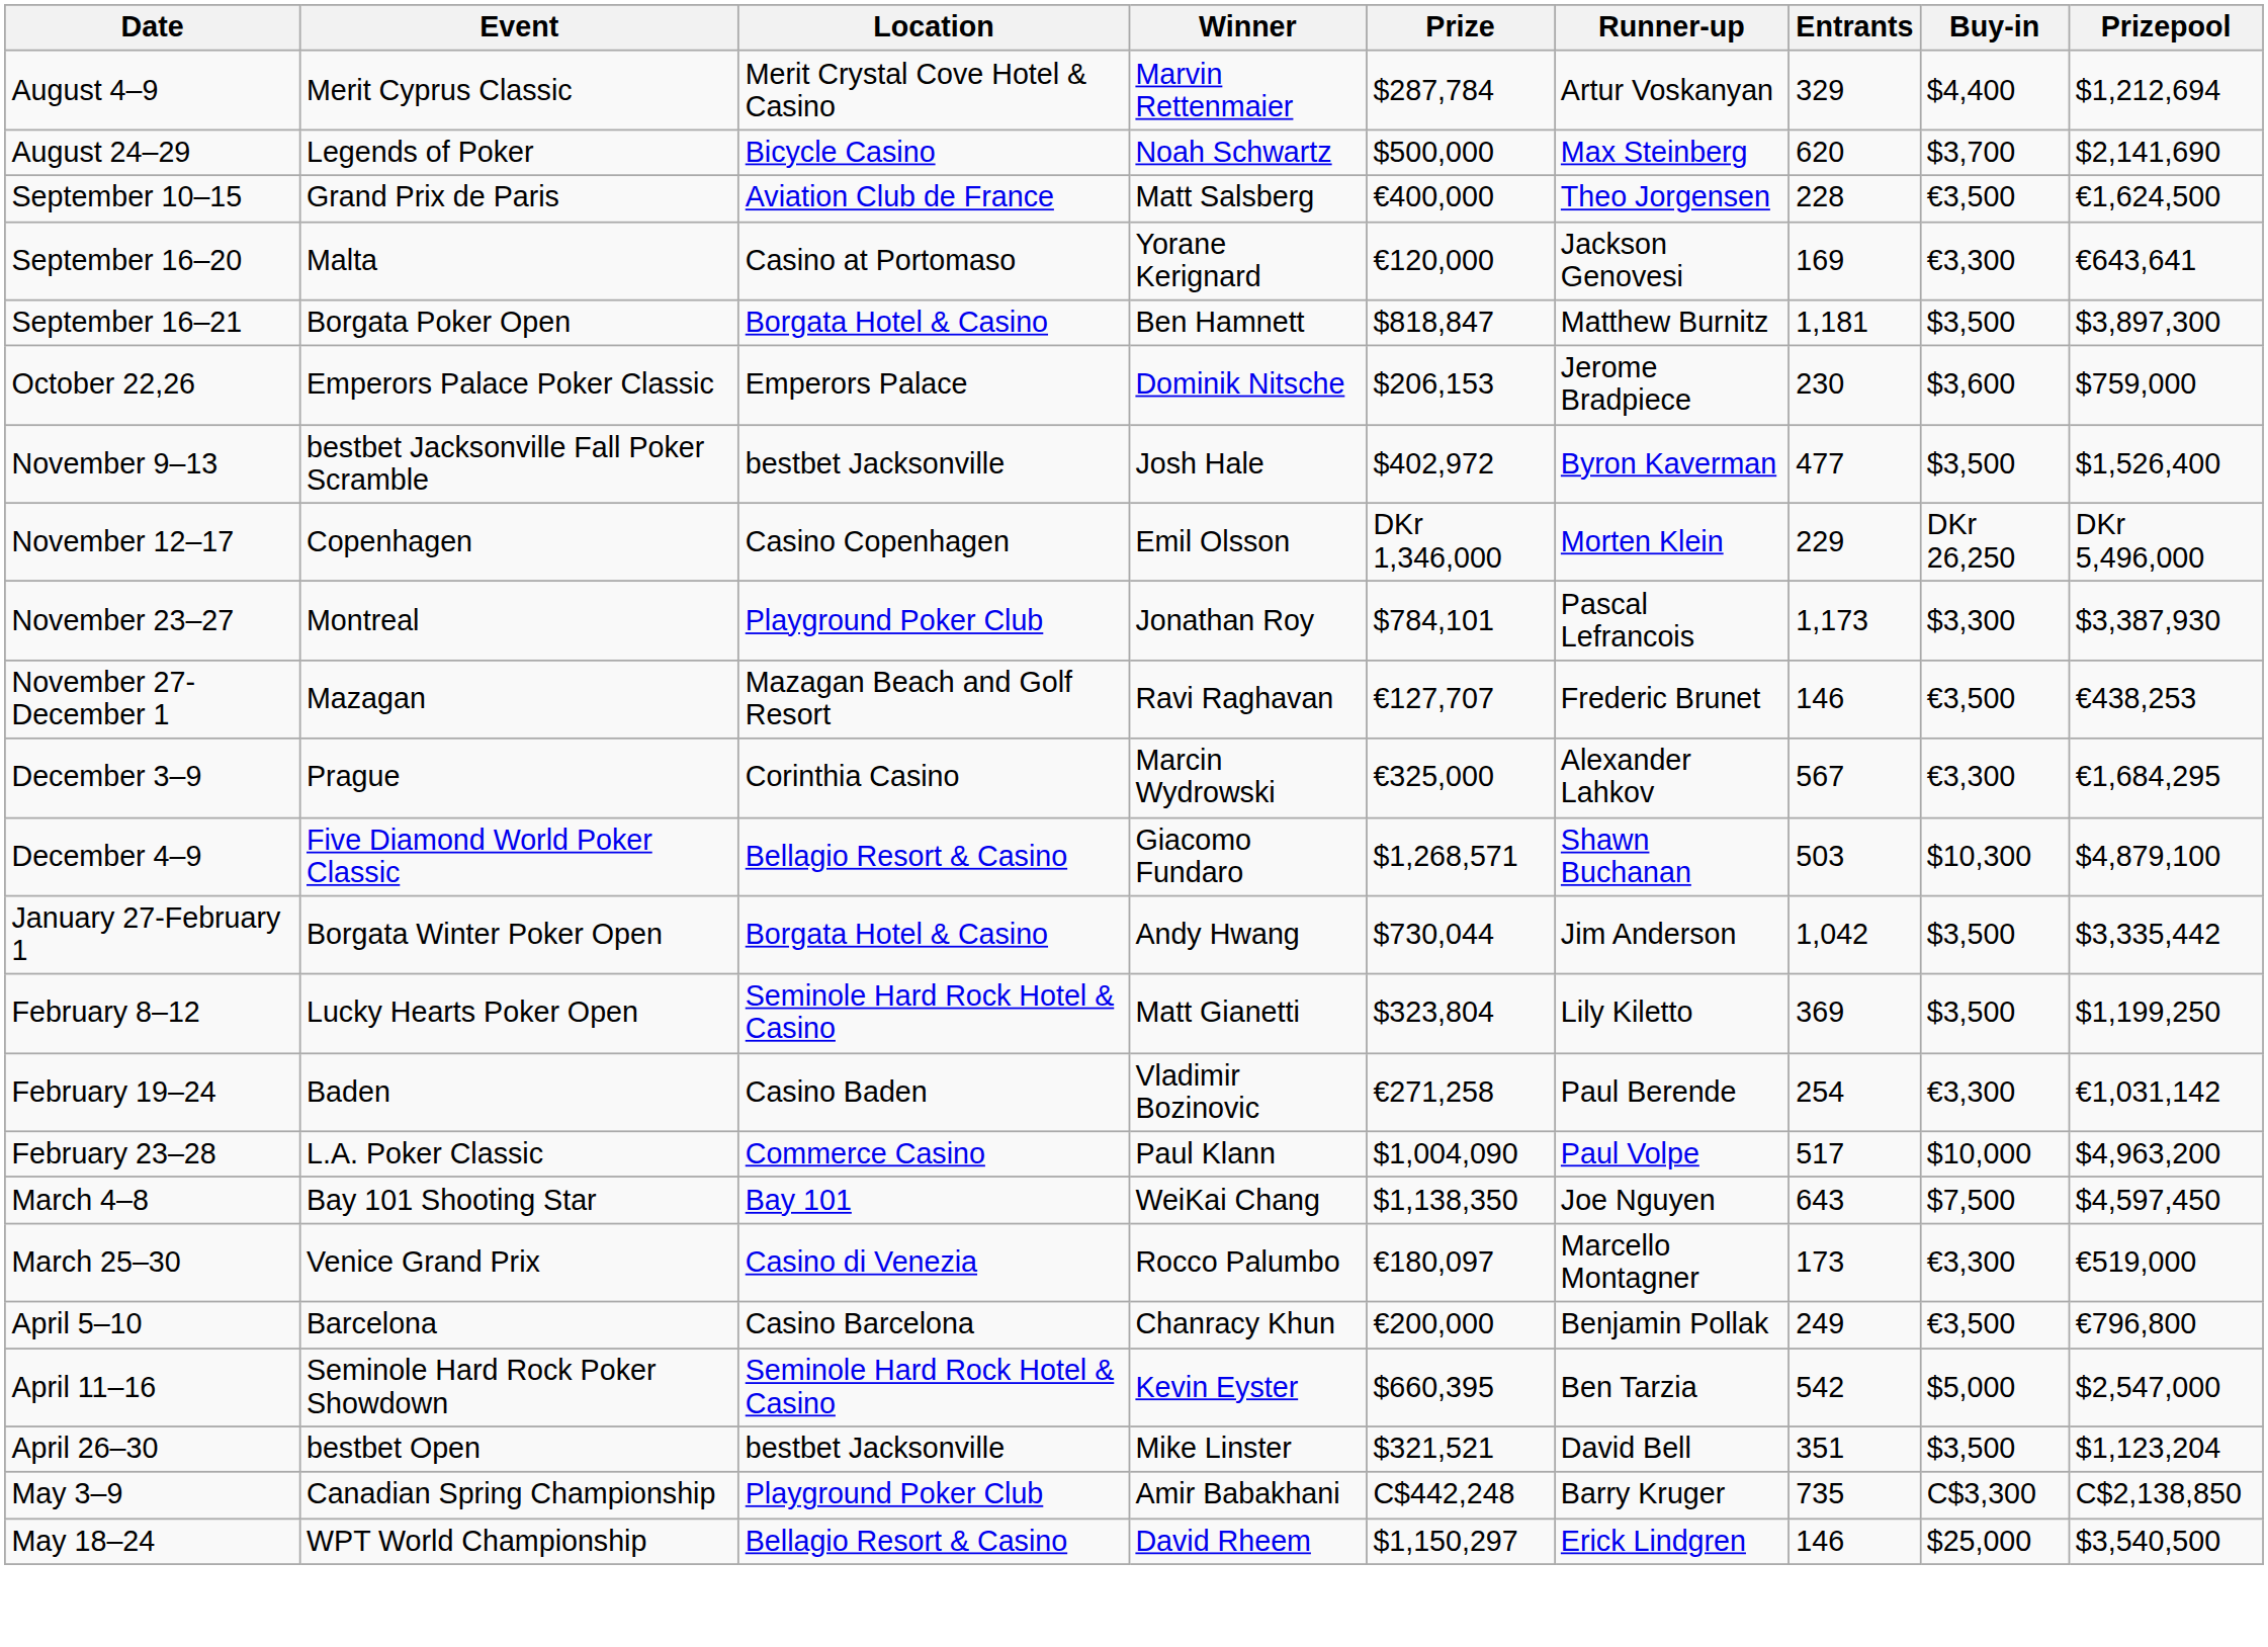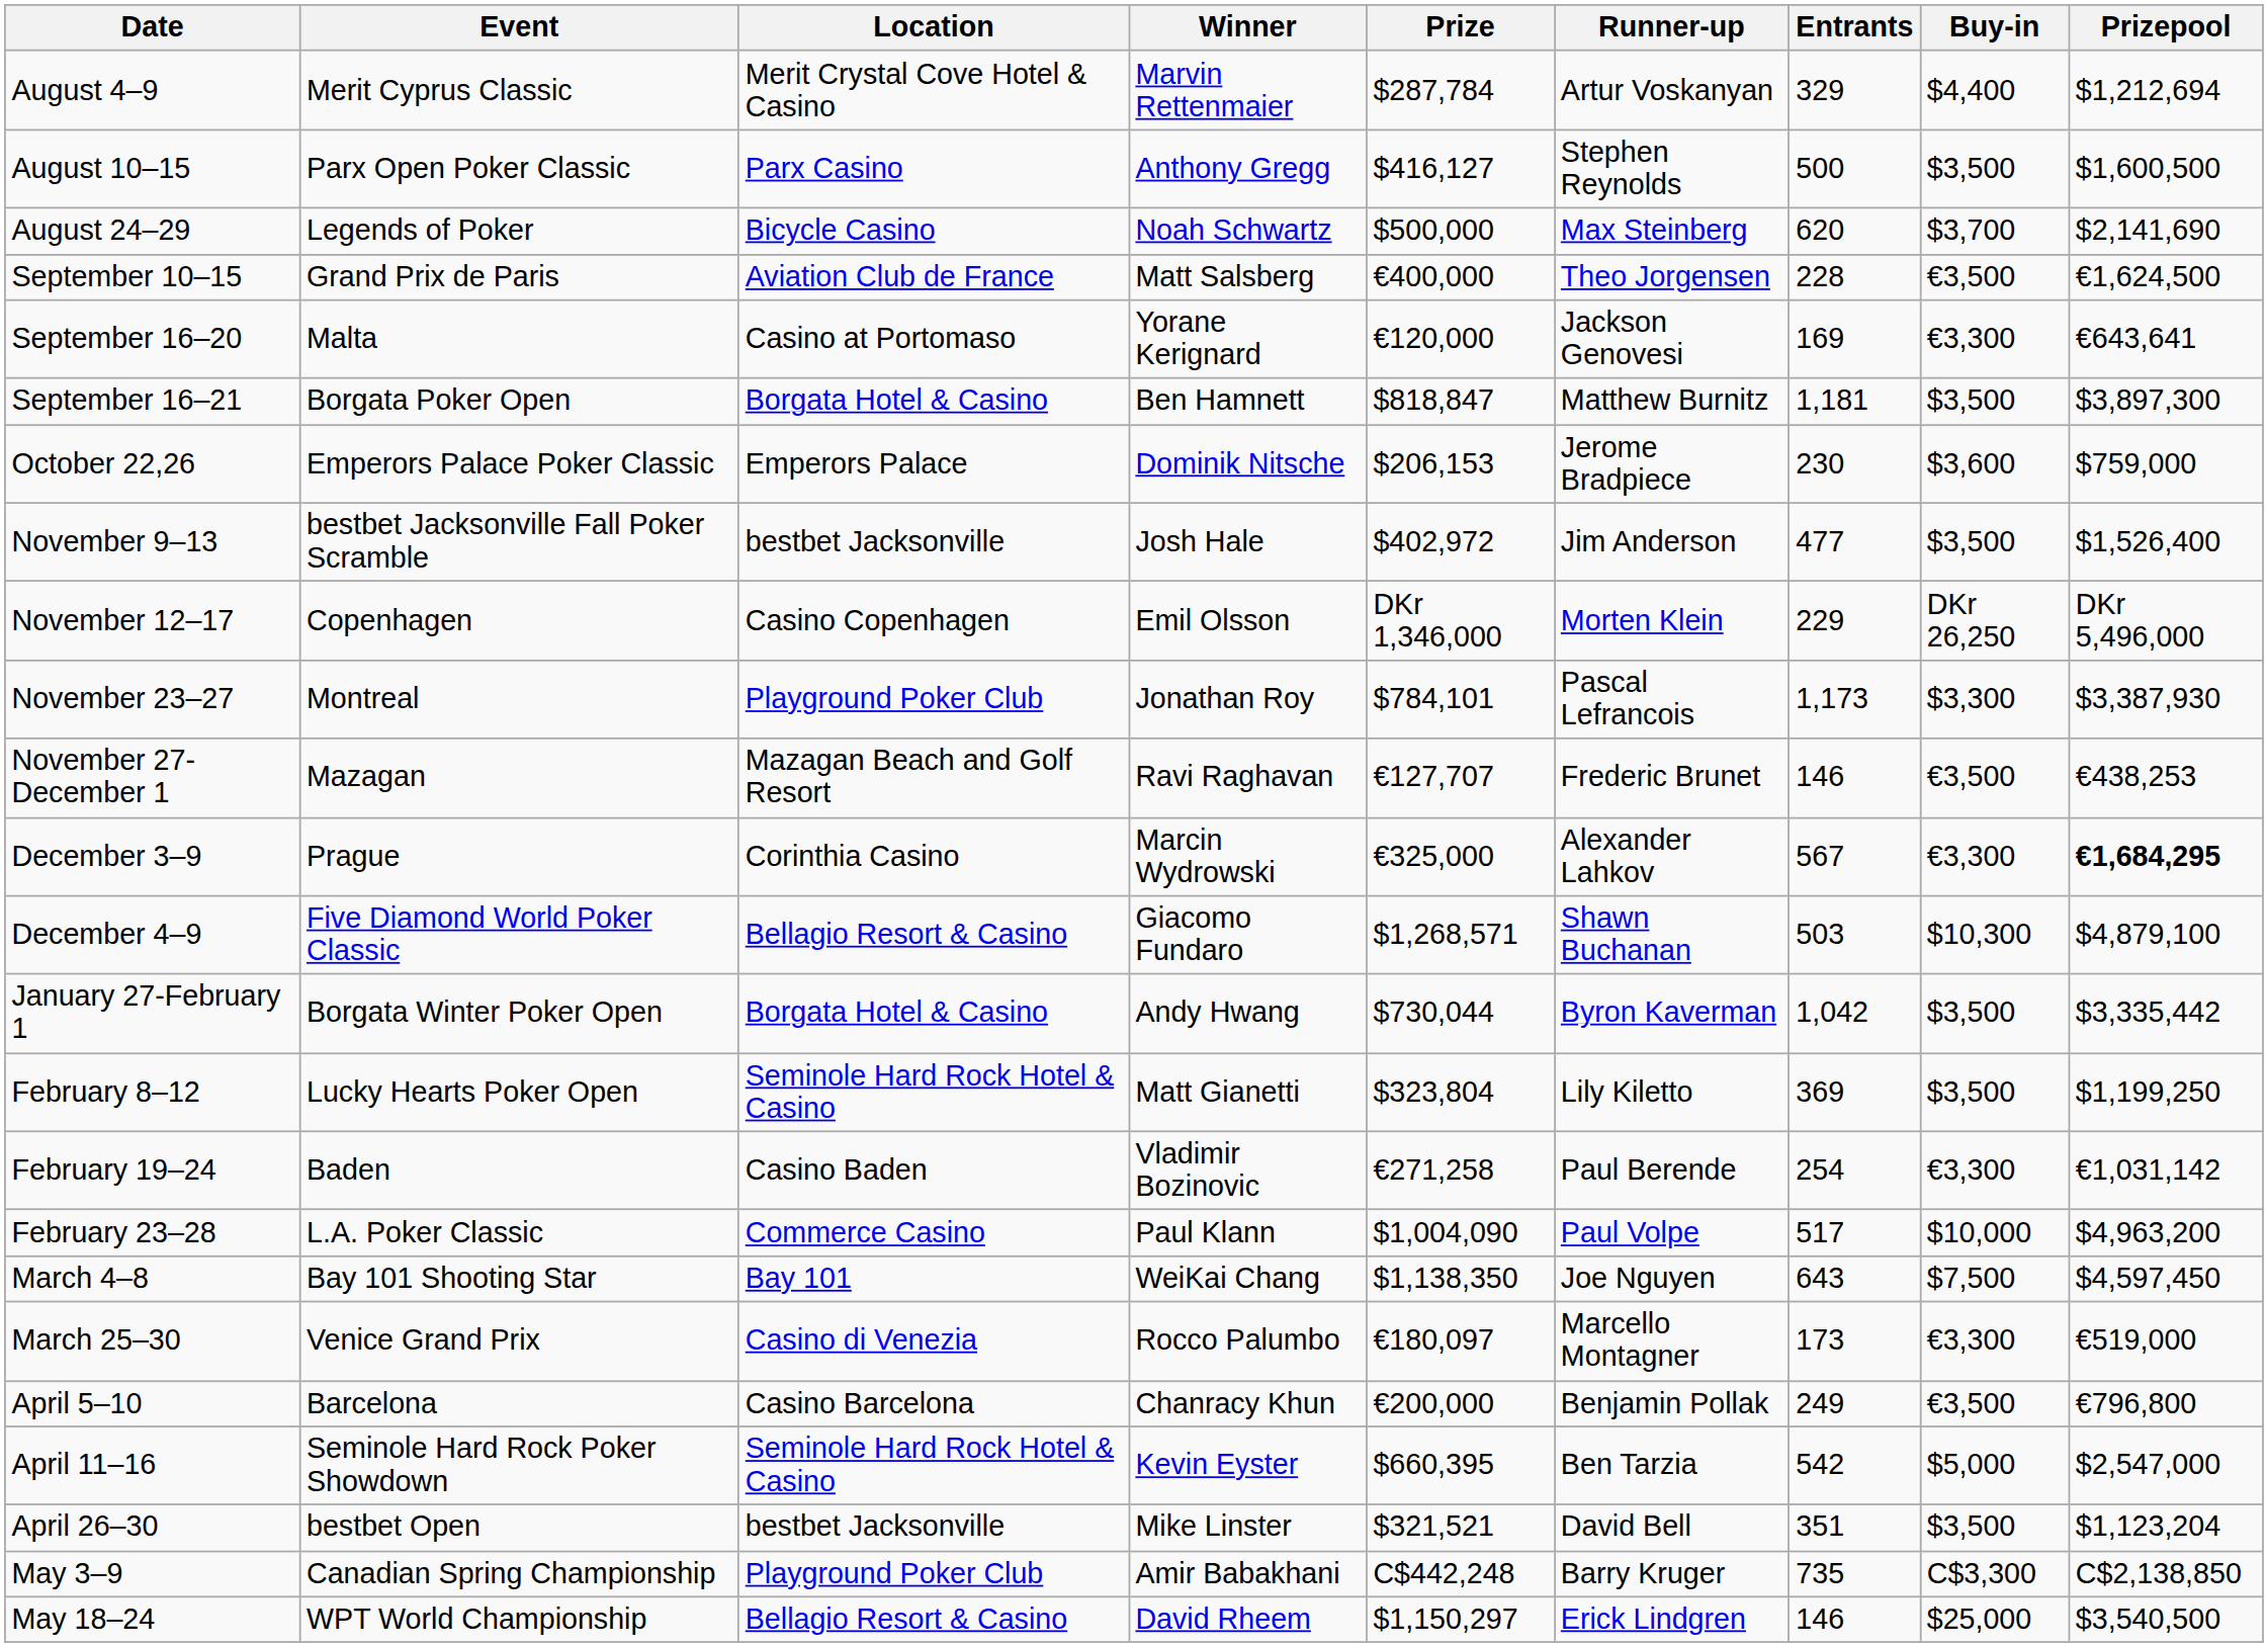 <table class="wikitable">
 <tr>
 <th>Date</th>
 <th>Event</th>
 <th>Location</th>
 <th>Winner</th>
 <th>Prize</th>
 <th>Runner-up</th>
 <th>Entrants</th>
 <th>Buy-in</th>
 <th>Prizepool</th>
 </tr>
 <tr>
 <td>August 4–9</td>
 <td>Merit Cyprus Classic</td>
 <td>Merit Crystal Cove Hotel & Casino</td>
 <td><a href='#'>Marvin Rettenmaier</a></td>
 <td>$287,784</td>
 <td>Artur Voskanyan</td>
 <td>329</td>
 <td>$4,400</td>
 <td>$1,212,694</td>
+</tr>
+<tr>
+<td>August 10–15</td>
+<td>Parx Open Poker Classic</td>
+<td><a href='#'>Parx Casino</a></td>
+<td><a href='#'>Anthony Gregg</a></td>
+<td>$416,127</td>
+<td>Stephen Reynolds</td>
+<td>500</td>
+<td>$3,500</td>
+<td>$1,600,500</td>
 </tr>
 <tr>
 <td>August 24–29</td>
 <td>Legends of Poker</td>
 <td><a href='#'>Bicycle Casino</a></td>
 <td><a href='#'>Noah Schwartz</a></td>
 <td>$500,000</td>
 <td><a href='#'>Max Steinberg</a></td>
 <td>620</td>
 <td>$3,700</td>
 <td>$2,141,690</td>
 </tr>
 <tr>
 <td>September 10–15</td>
 <td>Grand Prix de Paris</td>
 <td><a href='#'>Aviation Club de France</a></td>
 <td>Matt Salsberg</td>
 <td>€400,000</td>
 <td><a href='#'>Theo Jorgensen</a></td>
 <td>228</td>
 <td>€3,500</td>
 <td>€1,624,500</td>
 </tr>
 <tr>
 <td>September 16–20</td>
 <td>Malta</td>
 <td>Casino at Portomaso</td>
 <td>Yorane Kerignard</td>
 <td>€120,000</td>
 <td>Jackson Genovesi</td>
 <td>169</td>
 <td>€3,300</td>
 <td>€643,641</td>
 </tr>
 <tr>
 <td>September 16–21</td>
 <td>Borgata Poker Open</td>
 <td><a href='#'>Borgata Hotel & Casino</a></td>
 <td>Ben Hamnett</td>
 <td>$818,847</td>
 <td>Matthew Burnitz</td>
 <td>1,181</td>
 <td>$3,500</td>
 <td>$3,897,300</td>
 </tr>
 <tr>
 <td>October 22,26</td>
 <td>Emperors Palace Poker Classic</td>
 <td>Emperors Palace</td>
 <td><a href='#'>Dominik Nitsche</a></td>
 <td>$206,153</td>
 <td>Jerome Bradpiece</td>
 <td>230</td>
 <td>$3,600</td>
 <td>$759,000</td>
 </tr>
 <tr>
 <td>November 9–13</td>
 <td>bestbet Jacksonville Fall Poker Scramble</td>
 <td>bestbet Jacksonville</td>
 <td>Josh Hale</td>
 <td>$402,972</td>
-<td><a href='#'>Byron Kaverman</a></td>
+<td>Jim Anderson</td>
 <td>477</td>
 <td>$3,500</td>
 <td>$1,526,400</td>
 </tr>
 <tr>
 <td>November 12–17</td>
 <td>Copenhagen</td>
 <td>Casino Copenhagen</td>
 <td>Emil Olsson</td>
 <td>DKr 1,346,000</td>
 <td><a href='#'>Morten Klein</a></td>
 <td>229</td>
 <td>DKr 26,250</td>
 <td>DKr 5,496,000</td>
 </tr>
 <tr>
 <td>November 23–27</td>
 <td>Montreal</td>
 <td><a href='#'>Playground Poker Club</a></td>
 <td>Jonathan Roy</td>
 <td>$784,101</td>
 <td>Pascal Lefrancois</td>
 <td>1,173</td>
 <td>$3,300</td>
 <td>$3,387,930</td>
 </tr>
 <tr>
 <td>November 27-December 1</td>
 <td>Mazagan</td>
 <td>Mazagan Beach and Golf Resort</td>
 <td>Ravi Raghavan</td>
 <td>€127,707</td>
 <td>Frederic Brunet</td>
 <td>146</td>
 <td>€3,500</td>
 <td>€438,253</td>
 </tr>
 <tr>
 <td>December 3–9</td>
 <td>Prague</td>
 <td>Corinthia Casino</td>
 <td>Marcin Wydrowski</td>
 <td>€325,000</td>
 <td>Alexander Lahkov</td>
 <td>567</td>
 <td>€3,300</td>
-<td>€1,684,295</td>
+<td><strong>€1,684,295</strong></td>
 </tr>
 <tr>
 <td>December 4–9</td>
 <td><a href='#'>Five Diamond World Poker Classic</a></td>
 <td><a href='#'>Bellagio Resort & Casino</a></td>
 <td>Giacomo Fundaro</td>
 <td>$1,268,571</td>
 <td><a href='#'>Shawn Buchanan</a></td>
 <td>503</td>
 <td>$10,300</td>
 <td>$4,879,100</td>
 </tr>
 <tr>
 <td>January 27-February 1</td>
 <td>Borgata Winter Poker Open</td>
 <td><a href='#'>Borgata Hotel & Casino</a></td>
 <td>Andy Hwang</td>
 <td>$730,044</td>
-<td>Jim Anderson</td>
+<td><a href='#'>Byron Kaverman</a></td>
 <td>1,042</td>
 <td>$3,500</td>
 <td>$3,335,442</td>
 </tr>
 <tr>
 <td>February 8–12</td>
 <td>Lucky Hearts Poker Open</td>
 <td><a href='#'>Seminole Hard Rock Hotel & Casino</a></td>
 <td>Matt Gianetti</td>
 <td>$323,804</td>
 <td>Lily Kiletto</td>
 <td>369</td>
 <td>$3,500</td>
 <td>$1,199,250</td>
 </tr>
 <tr>
 <td>February 19–24</td>
 <td>Baden</td>
 <td>Casino Baden</td>
 <td>Vladimir Bozinovic</td>
 <td>€271,258</td>
 <td>Paul Berende</td>
 <td>254</td>
 <td>€3,300</td>
 <td>€1,031,142</td>
 </tr>
 <tr>
 <td>February 23–28</td>
 <td>L.A. Poker Classic</td>
 <td><a href='#'>Commerce Casino</a></td>
 <td>Paul Klann</td>
 <td>$1,004,090</td>
 <td><a href='#'>Paul Volpe</a></td>
 <td>517</td>
 <td>$10,000</td>
 <td>$4,963,200</td>
 </tr>
 <tr>
 <td>March 4–8</td>
 <td>Bay 101 Shooting Star</td>
 <td><a href='#'>Bay 101</a></td>
 <td>WeiKai Chang</td>
 <td>$1,138,350</td>
 <td>Joe Nguyen</td>
 <td>643</td>
 <td>$7,500</td>
 <td>$4,597,450</td>
 </tr>
 <tr>
 <td>March 25–30</td>
 <td>Venice Grand Prix</td>
 <td><a href='#'>Casino di Venezia</a></td>
 <td>Rocco Palumbo</td>
 <td>€180,097</td>
 <td>Marcello Montagner</td>
 <td>173</td>
 <td>€3,300</td>
 <td>€519,000</td>
 </tr>
 <tr>
 <td>April 5–10</td>
 <td>Barcelona</td>
 <td>Casino Barcelona</td>
 <td>Chanracy Khun</td>
 <td>€200,000</td>
 <td>Benjamin Pollak</td>
 <td>249</td>
 <td>€3,500</td>
 <td>€796,800</td>
 </tr>
 <tr>
 <td>April 11–16</td>
 <td>Seminole Hard Rock Poker Showdown</td>
 <td><a href='#'>Seminole Hard Rock Hotel & Casino</a></td>
 <td><a href='#'>Kevin Eyster</a></td>
 <td>$660,395</td>
 <td>Ben Tarzia</td>
 <td>542</td>
 <td>$5,000</td>
 <td>$2,547,000</td>
 </tr>
 <tr>
 <td>April 26–30</td>
 <td>bestbet Open</td>
 <td>bestbet Jacksonville</td>
 <td>Mike Linster</td>
 <td>$321,521</td>
 <td>David Bell</td>
 <td>351</td>
 <td>$3,500</td>
 <td>$1,123,204</td>
 </tr>
 <tr>
 <td>May 3–9</td>
 <td>Canadian Spring Championship</td>
 <td><a href='#'>Playground Poker Club</a></td>
 <td>Amir Babakhani</td>
 <td>C$442,248</td>
 <td>Barry Kruger</td>
 <td>735</td>
 <td>C$3,300</td>
 <td>C$2,138,850</td>
 </tr>
 <tr>
 <td>May 18–24</td>
 <td>WPT World Championship</td>
 <td><a href='#'>Bellagio Resort & Casino</a></td>
 <td><a href='#'>David Rheem</a></td>
 <td>$1,150,297</td>
 <td><a href='#'>Erick Lindgren</a></td>
 <td>146</td>
 <td>$25,000</td>
 <td>$3,540,500</td>
 </tr>
 </table>
